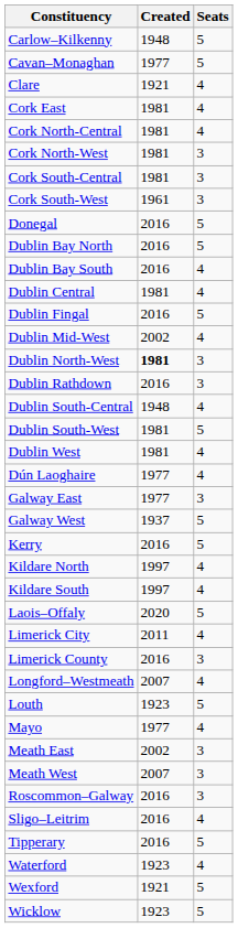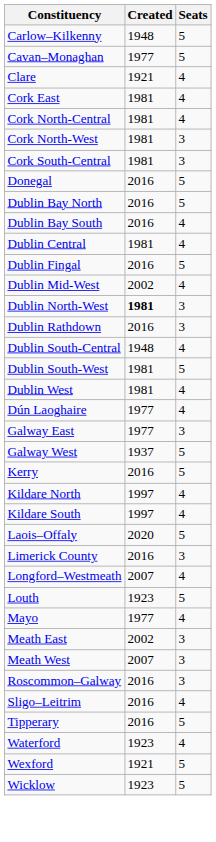 <table class="wikitable sortable">
 <tr>
 <th>Constituency</th>
 <th>Created</th>
 <th>Seats</th>
 </tr>
 <tr>
 <td><a href='#'>Carlow–Kilkenny</a></td>
 <td>1948</td>
 <td>5</td>
 </tr>
 <tr>
 <td><a href='#'>Cavan–Monaghan</a></td>
 <td>1977</td>
 <td>5</td>
 </tr>
 <tr>
 <td><a href='#'>Clare</a></td>
 <td>1921</td>
 <td>4</td>
 </tr>
 <tr>
 <td><a href='#'>Cork East</a></td>
 <td>1981</td>
 <td>4</td>
 </tr>
 <tr>
 <td><a href='#'>Cork North-Central</a></td>
 <td>1981</td>
 <td>4</td>
 </tr>
 <tr>
 <td><a href='#'>Cork North-West</a></td>
 <td>1981</td>
 <td>3</td>
 </tr>
 <tr>
 <td><a href='#'>Cork South-Central</a></td>
 <td>1981</td>
-<td>3</td>
-</tr>
-<tr>
-<td><a href='#'>Cork South-West</a></td>
-<td>1961</td>
 <td>3</td>
 </tr>
 <tr>
 <td><a href='#'>Donegal</a></td>
 <td>2016</td>
 <td>5</td>
 </tr>
 <tr>
 <td><a href='#'>Dublin Bay North</a></td>
 <td>2016</td>
 <td>5</td>
 </tr>
 <tr>
 <td><a href='#'>Dublin Bay South</a></td>
 <td>2016</td>
 <td>4</td>
 </tr>
 <tr>
 <td><a href='#'>Dublin Central</a></td>
 <td>1981</td>
 <td>4</td>
 </tr>
 <tr>
 <td><a href='#'>Dublin Fingal</a></td>
 <td>2016</td>
 <td>5</td>
 </tr>
 <tr>
 <td><a href='#'>Dublin Mid-West</a></td>
 <td>2002</td>
 <td>4</td>
 </tr>
 <tr>
 <td><a href='#'>Dublin North-West</a></td>
 <td><strong>1981</strong></td>
 <td>3</td>
 </tr>
 <tr>
 <td><a href='#'>Dublin Rathdown</a></td>
 <td>2016</td>
 <td>3</td>
 </tr>
 <tr>
 <td><a href='#'>Dublin South-Central</a></td>
 <td>1948</td>
 <td>4</td>
 </tr>
 <tr>
 <td><a href='#'>Dublin South-West</a></td>
 <td>1981</td>
 <td>5</td>
 </tr>
 <tr>
 <td><a href='#'>Dublin West</a></td>
 <td>1981</td>
 <td>4</td>
 </tr>
 <tr>
 <td><a href='#'>Dún Laoghaire</a></td>
 <td>1977</td>
 <td>4</td>
 </tr>
 <tr>
 <td><a href='#'>Galway East</a></td>
 <td>1977</td>
 <td>3</td>
 </tr>
 <tr>
 <td><a href='#'>Galway West</a></td>
 <td>1937</td>
 <td>5</td>
 </tr>
 <tr>
 <td><a href='#'>Kerry</a></td>
 <td>2016</td>
 <td>5</td>
 </tr>
 <tr>
 <td><a href='#'>Kildare North</a></td>
 <td>1997</td>
 <td>4</td>
 </tr>
 <tr>
 <td><a href='#'>Kildare South</a></td>
 <td>1997</td>
 <td>4</td>
 </tr>
 <tr>
 <td><a href='#'>Laois–Offaly</a></td>
 <td>2020</td>
 <td>5</td>
 </tr>
 <tr>
-<td><a href='#'>Limerick City</a></td>
-<td>2011</td>
-<td>4</td>
-</tr>
-<tr>
 <td><a href='#'>Limerick County</a></td>
 <td>2016</td>
 <td>3</td>
 </tr>
 <tr>
 <td><a href='#'>Longford–Westmeath</a></td>
 <td>2007</td>
 <td>4</td>
 </tr>
 <tr>
 <td><a href='#'>Louth</a></td>
 <td>1923</td>
 <td>5</td>
 </tr>
 <tr>
 <td><a href='#'>Mayo</a></td>
 <td>1977</td>
 <td>4</td>
 </tr>
 <tr>
 <td><a href='#'>Meath East</a></td>
 <td>2002</td>
 <td>3</td>
 </tr>
 <tr>
 <td><a href='#'>Meath West</a></td>
 <td>2007</td>
 <td>3</td>
 </tr>
 <tr>
 <td><a href='#'>Roscommon–Galway</a></td>
 <td>2016</td>
 <td>3</td>
 </tr>
 <tr>
 <td><a href='#'>Sligo–Leitrim</a></td>
 <td>2016</td>
 <td>4</td>
 </tr>
 <tr>
 <td><a href='#'>Tipperary</a></td>
 <td>2016</td>
 <td>5</td>
 </tr>
 <tr>
 <td><a href='#'>Waterford</a></td>
 <td>1923</td>
 <td>4</td>
 </tr>
 <tr>
 <td><a href='#'>Wexford</a></td>
 <td>1921</td>
 <td>5</td>
 </tr>
 <tr>
 <td><a href='#'>Wicklow</a></td>
 <td>1923</td>
 <td>5</td>
 </tr>
 </table>
